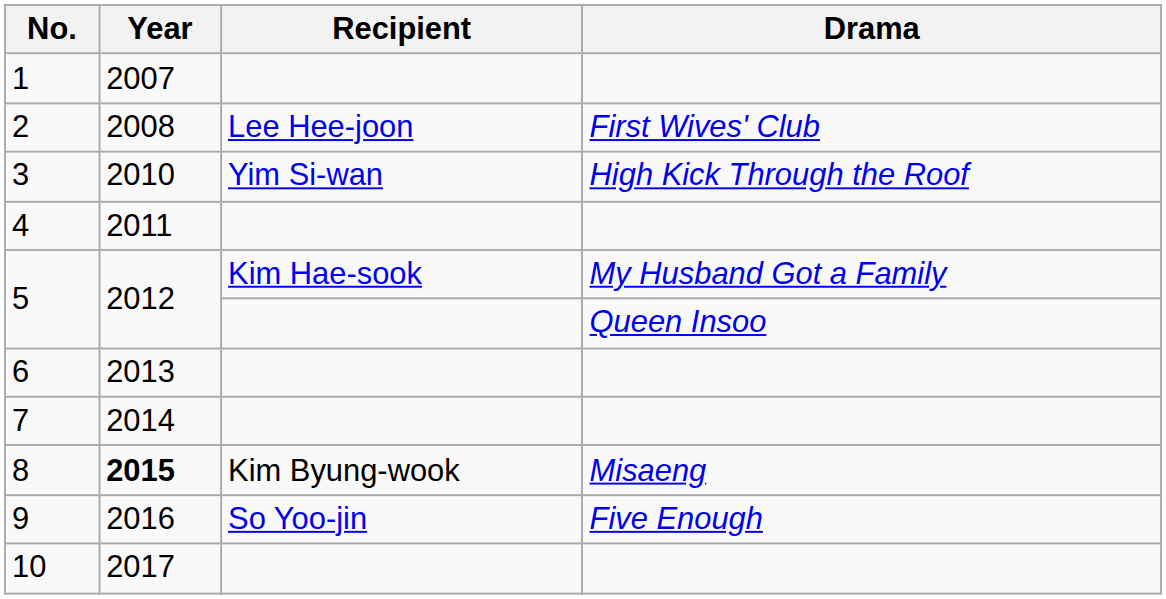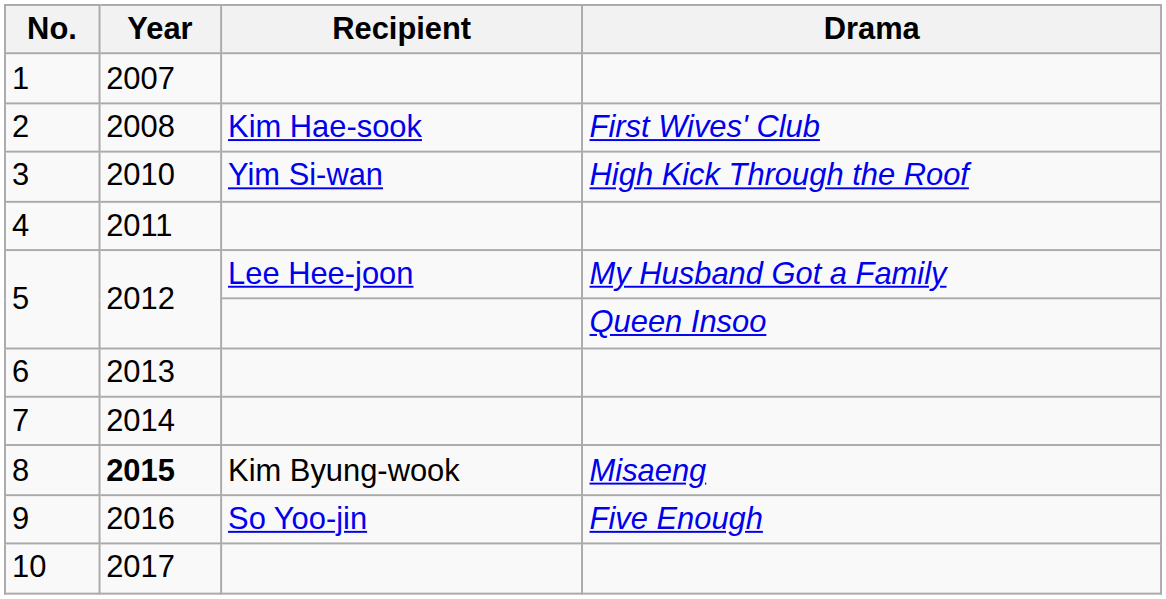 <table class="wikitable" style="width:600px">
 <tr>
 <th>No.</th>
 <th>Year</th>
 <th>Recipient</th>
 <th>Drama</th>
 </tr>
 <tr>
 <td>1</td>
 <td>2007</td>
 <td></td>
 <td></td>
 </tr>
 <tr>
 <td>2</td>
 <td>2008</td>
-<td><a href='#'>Lee Hee-joon</a></td>
+<td><a href='#'>Kim Hae-sook</a></td>
 <td><em><a href='#'>First Wives' Club</a></em></td>
 </tr>
 <tr>
 <td>3</td>
 <td>2010</td>
 <td><a href='#'>Yim Si-wan</a></td>
 <td><em><a href='#'>High Kick Through the Roof</a></em></td>
 </tr>
 <tr>
 <td>4</td>
 <td>2011</td>
 <td></td>
 <td></td>
 </tr>
 <tr>
 <td rowspan=2>5</td>
 <td rowspan=2>2012</td>
-<td><a href='#'>Kim Hae-sook</a></td>
+<td><a href='#'>Lee Hee-joon</a></td>
 <td><em><a href='#'>My Husband Got a Family</a></em></td>
 </tr>
 <tr>
 <td></td>
 <td><em><a href='#'>Queen Insoo</a></em></td>
 </tr>
 <tr>
 <td>6</td>
 <td>2013</td>
 <td></td>
 <td></td>
 </tr>
 <tr>
 <td>7</td>
 <td>2014</td>
 <td></td>
 <td></td>
 </tr>
 <tr>
 <td>8</td>
 <td><strong>2015</strong></td>
 <td>Kim Byung-wook</td>
 <td><em><a href='#'>Misaeng</a></em></td>
 </tr>
 <tr>
 <td>9</td>
 <td>2016</td>
 <td><a href='#'>So Yoo-jin</a></td>
 <td><em><a href='#'>Five Enough</a></em></td>
 </tr>
 <tr>
 <td>10</td>
 <td>2017</td>
 <td></td>
 <td></td>
 </tr>
 </table>
